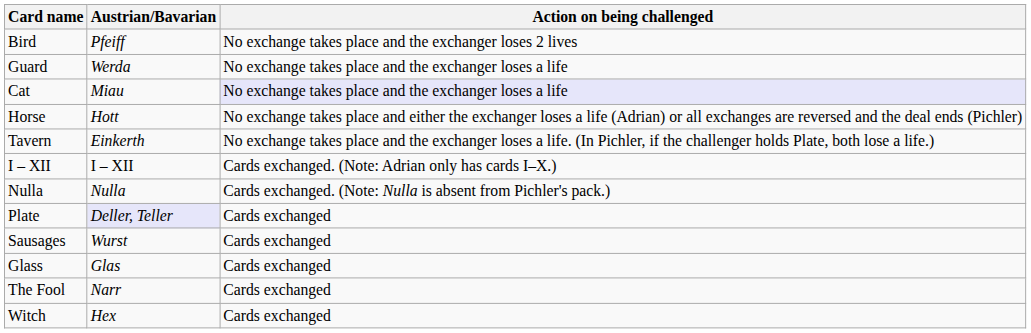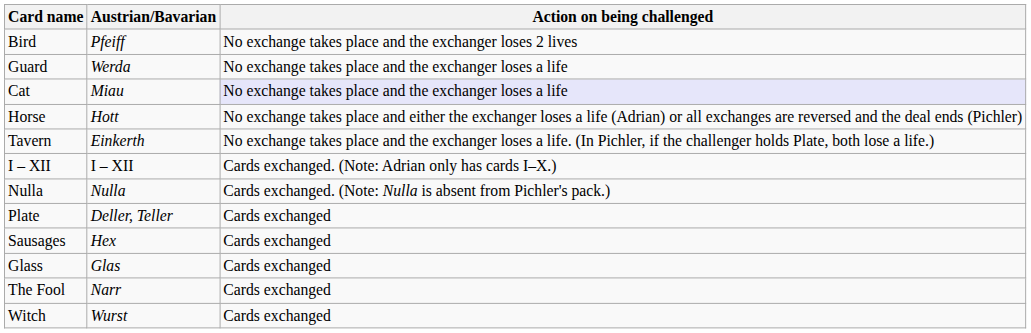 <table class="wikitable">
 <tr>
 <th>Card name</th>
 <th>Austrian/Bavarian</th>
 <th>Action on being challenged</th>
 </tr>
 <tr>
 <td>Bird</td>
 <td><em>Pfeiff</em></td>
 <td>No exchange takes place and the exchanger loses 2 lives</td>
 </tr>
 <tr>
 <td>Guard</td>
 <td><em>Werda</em></td>
 <td>No exchange takes place and the exchanger loses a life</td>
 </tr>
 <tr>
 <td>Cat</td>
 <td><em>Miau</em></td>
 <td style="background: lavender;">No exchange takes place and the exchanger loses a life</td>
 </tr>
 <tr>
 <td>Horse</td>
 <td><em>Hott</em></td>
 <td>No exchange takes place and either the exchanger loses a life (Adrian) or all exchanges are reversed and the deal ends (Pichler)</td>
 </tr>
 <tr>
 <td>Tavern</td>
 <td><em>Einkerth</em></td>
 <td>No exchange takes place and the exchanger loses a life. (In Pichler, if the challenger holds Plate, both lose a life.)</td>
 </tr>
 <tr>
 <td>I – XII</td>
 <td>I – XII</td>
 <td>Cards exchanged. (Note: Adrian only has cards I–X.)</td>
 </tr>
 <tr>
 <td>Nulla</td>
 <td><em>Nulla</em></td>
 <td>Cards exchanged. (Note: <em>Nulla</em> is absent from Pichler's pack.)</td>
 </tr>
 <tr>
 <td>Plate</td>
-<td style="background: lavender;"><em>Deller, Teller</em></td>
+<td><em>Deller, Teller</em></td>
 <td>Cards exchanged</td>
 </tr>
 <tr>
 <td>Sausages</td>
-<td><em>Wurst</em></td>
+<td><em>Hex</em></td>
 <td>Cards exchanged</td>
 </tr>
 <tr>
 <td>Glass</td>
 <td><em>Glas</em></td>
 <td>Cards exchanged</td>
 </tr>
 <tr>
 <td>The Fool</td>
 <td><em>Narr</em></td>
 <td>Cards exchanged</td>
 </tr>
 <tr>
 <td>Witch</td>
-<td><em>Hex</em></td>
+<td><em>Wurst</em></td>
 <td>Cards exchanged</td>
 </tr>
 </table>
